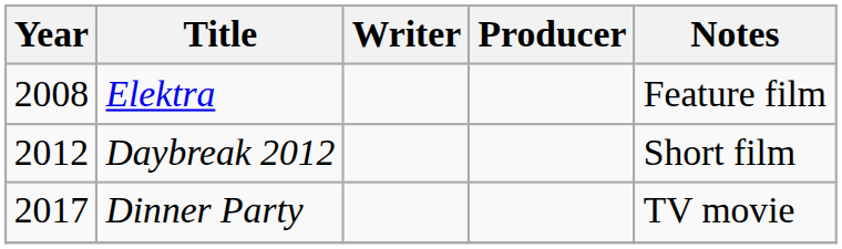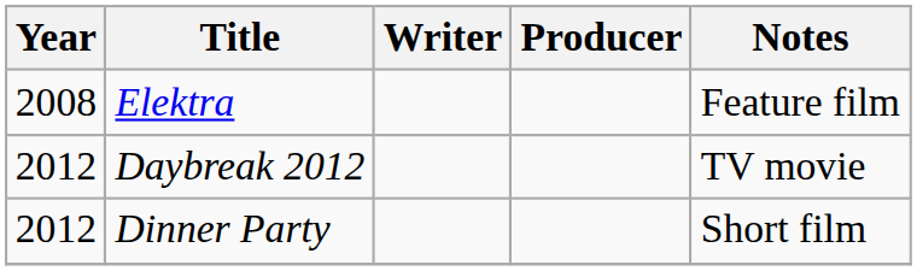 <table class="wikitable sortable">
 <tr>
 <th>Year</th>
 <th>Title</th>
 <th>Writer</th>
 <th>Producer</th>
 <th>Notes</th>
 </tr>
 <tr>
 <td>2008</td>
 <td><em><a href='#'>Elektra</a></em></td>
 <td></td>
 <td></td>
 <td>Feature film</td>
 </tr>
 <tr>
 <td>2012</td>
 <td><em>Daybreak 2012</em></td>
 <td></td>
 <td></td>
-<td>Short film</td>
+<td>TV movie</td>
 </tr>
 <tr>
-<td>2017</td>
+<td>2012</td>
 <td><em>Dinner Party</em></td>
 <td></td>
 <td></td>
-<td>TV movie</td>
+<td>Short film</td>
 </tr>
 <tr>
 </tr>
 </table>
